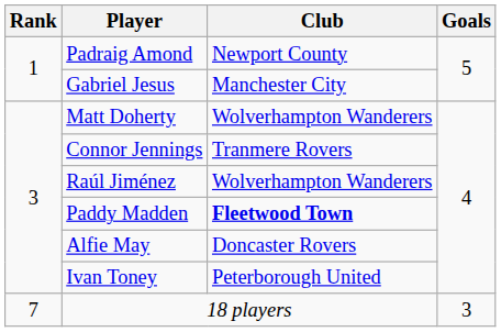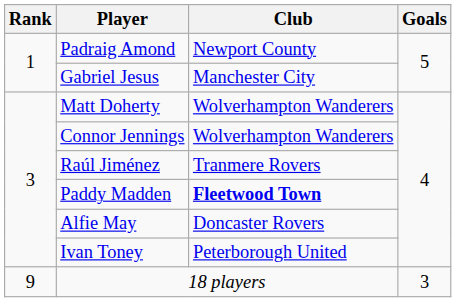 <table class="wikitable" style="text-align:center">
 <tr>
 <th>Rank</th>
 <th>Player</th>
 <th>Club</th>
 <th>Goals</th>
 </tr>
 <tr>
 <td rowspan="2">1</td>
 <td align="left"> <a href='#'>Padraig Amond</a></td>
 <td align="left"><a href='#'>Newport County</a></td>
 <td rowspan="2">5</td>
 </tr>
 <tr>
 <td align="left"> <a href='#'>Gabriel Jesus</a></td>
 <td align="left"><a href='#'>Manchester City</a></td>
 </tr>
 <tr>
 <td rowspan="6">3</td>
 <td align="left"> <a href='#'>Matt Doherty</a></td>
 <td align="left"><a href='#'>Wolverhampton Wanderers</a></td>
 <td rowspan="6">4</td>
 </tr>
 <tr>
 <td align="left"> <a href='#'>Connor Jennings</a></td>
-<td align="left"><a href='#'>Tranmere Rovers</a></td>
+<td align="left"><a href='#'>Wolverhampton Wanderers</a></td>
 </tr>
 <tr>
 <td align="left"> <a href='#'>Raúl Jiménez</a></td>
-<td align="left"><a href='#'>Wolverhampton Wanderers</a></td>
+<td align="left"><a href='#'>Tranmere Rovers</a></td>
 </tr>
 <tr>
 <td align="left"> <a href='#'>Paddy Madden</a></td>
 <td align="left"><strong><a href='#'>Fleetwood Town</a></strong></td>
 </tr>
 <tr>
 <td align="left"> <a href='#'>Alfie May</a></td>
 <td align="left"><a href='#'>Doncaster Rovers</a></td>
 </tr>
 <tr>
 <td align="left"> <a href='#'>Ivan Toney</a></td>
 <td align="left"><a href='#'>Peterborough United</a></td>
 </tr>
 <tr>
-<td>7</td>
+<td>9</td>
 <td colspan="2"><em>18 players</em></td>
 <td>3</td>
 </tr>
 </table>
